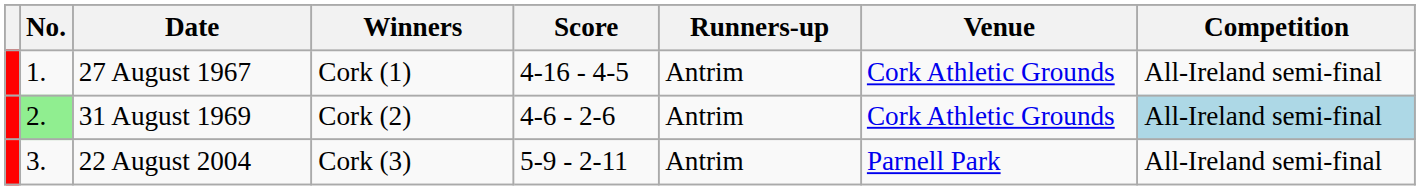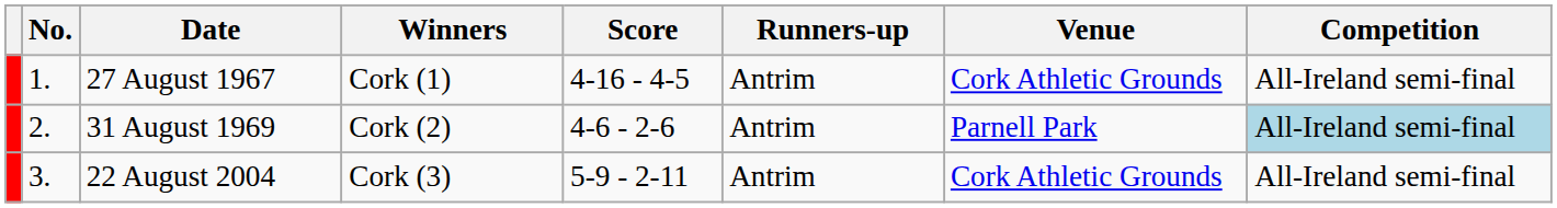 <table class="wikitable" style="font-size:90%">
 <tr>
 <th width=1></th>
 <th width=5>No.</th>
 <th width=120>Date</th>
 <th width=100>Winners</th>
 <th width=70>Score</th>
 <th width=100>Runners-up</th>
 <th width=140>Venue</th>
 <th width=140>Competition</th>
 </tr>
 <tr>
 <td style="background-color:#FF0000"></td>
 <td>1.</td>
 <td>27 August 1967</td>
 <td>Cork (1)</td>
 <td>4-16 - 4-5</td>
 <td>Antrim</td>
 <td><a href='#'>Cork Athletic Grounds</a></td>
 <td>All-Ireland semi-final</td>
 </tr>
 <tr>
 <td style="background-color:#FF0000"></td>
-<td style="background: lightgreen;">2.</td>
+<td>2.</td>
 <td>31 August 1969</td>
 <td>Cork (2)</td>
 <td>4-6 - 2-6</td>
 <td>Antrim</td>
-<td><a href='#'>Cork Athletic Grounds</a></td>
+<td><a href='#'>Parnell Park</a></td>
 <td style="background: lightblue;">All-Ireland semi-final</td>
 </tr>
 <tr>
 <td style="background-color:#FF0000"></td>
 <td>3.</td>
 <td>22 August 2004</td>
 <td>Cork (3)</td>
 <td>5-9 - 2-11</td>
 <td>Antrim</td>
-<td><a href='#'>Parnell Park</a></td>
+<td><a href='#'>Cork Athletic Grounds</a></td>
 <td>All-Ireland semi-final</td>
 </tr>
 </table>
